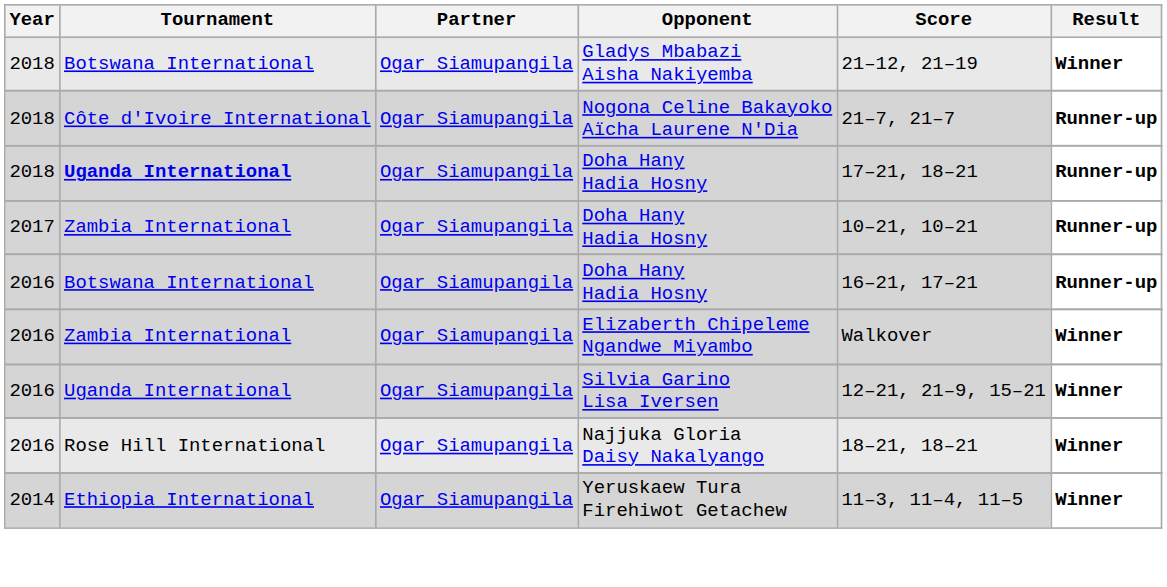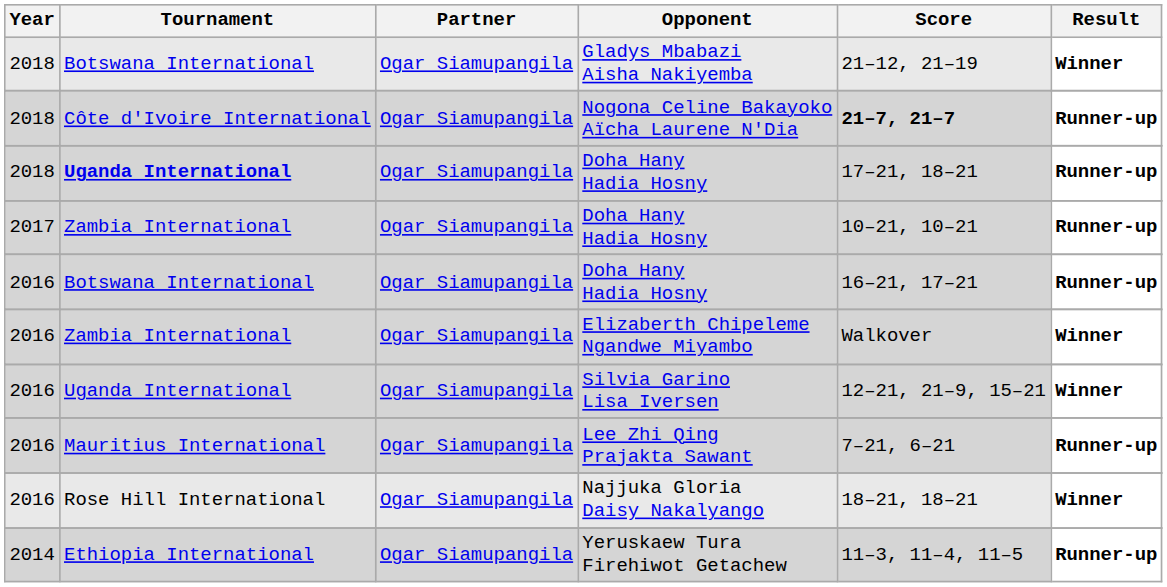 <table class="sortable wikitable" style="font-size: 90%;">
 <tr>
 <th>Year</th>
 <th>Tournament</th>
 <th>Partner</th>
 <th>Opponent</th>
 <th>Score</th>
 <th>Result</th>
 </tr>
 <tr style="background:#E9E9E9">
 <td align="center">2018</td>
 <td align="left"><a href='#'>Botswana International</a></td>
 <td align="left"> <a href='#'>Ogar Siamupangila</a></td>
 <td align="left"> <a href='#'>Gladys Mbabazi</a> <br>  <a href='#'>Aisha Nakiyemba</a></td>
 <td align="left">21–12, 21–19</td>
 <td style="text-align:left; background:white"> <strong>Winner</strong></td>
 </tr>
 <tr>
 </tr>
 <tr style="background:#D5D5D5">
 <td align="center">2018</td>
 <td align="left"><a href='#'>Côte d'Ivoire International</a></td>
 <td align="left"> <a href='#'>Ogar Siamupangila</a></td>
 <td align="left"> <a href='#'>Nogona Celine Bakayoko</a> <br>  <a href='#'>Aïcha Laurene N'Dia</a></td>
-<td align="left">21–7, 21–7</td>
+<td align="left"><strong>21–7, 21–7</strong></td>
 <td style="text-align:left; background:white"> <strong>Runner-up</strong></td>
 </tr>
 <tr>
 </tr>
 <tr style="background:#D5D5D5">
 <td align="center">2018</td>
 <td align="left"><strong><a href='#'>Uganda International</a></strong></td>
 <td align="left"> <a href='#'>Ogar Siamupangila</a></td>
 <td align="left"> <a href='#'>Doha Hany</a> <br>  <a href='#'>Hadia Hosny</a></td>
 <td align="left">17–21, 18–21</td>
 <td style="text-align:left; background:white"> <strong>Runner-up</strong></td>
 </tr>
 <tr>
 </tr>
 <tr style="background:#D5D5D5">
 <td align="center">2017</td>
 <td align="left"><a href='#'>Zambia International</a></td>
 <td align="left"> <a href='#'>Ogar Siamupangila</a></td>
 <td align="left"> <a href='#'>Doha Hany</a> <br>  <a href='#'>Hadia Hosny</a></td>
 <td align="left">10–21, 10–21</td>
 <td style="text-align:left; background:white"> <strong>Runner-up</strong></td>
 </tr>
 <tr>
 </tr>
 <tr style="background:#D5D5D5">
 <td align="center">2016</td>
 <td align="left"><a href='#'>Botswana International</a></td>
 <td align="left"> <a href='#'>Ogar Siamupangila</a></td>
 <td align="left"> <a href='#'>Doha Hany</a> <br>  <a href='#'>Hadia Hosny</a></td>
 <td align="left">16–21, 17–21</td>
 <td style="text-align:left; background:white"> <strong>Runner-up</strong></td>
 </tr>
 <tr>
 </tr>
 <tr style="background:#D5D5D5">
 <td align="center">2016</td>
 <td align="left"><a href='#'>Zambia International</a></td>
 <td align="left"> <a href='#'>Ogar Siamupangila</a></td>
 <td align="left"> <a href='#'>Elizaberth Chipeleme</a> <br>  <a href='#'>Ngandwe Miyambo</a></td>
 <td align="left">Walkover</td>
 <td style="text-align:left; background:white"> <strong>Winner</strong></td>
 </tr>
 <tr>
 </tr>
 <tr style="background:#D5D5D5">
 <td align="center">2016</td>
 <td align="left"><a href='#'>Uganda International</a></td>
 <td align="left"> <a href='#'>Ogar Siamupangila</a></td>
 <td align="left"> <a href='#'>Silvia Garino</a> <br>  <a href='#'>Lisa Iversen</a></td>
 <td align="left">12–21, 21–9, 15–21</td>
 <td style="text-align:left; background:white"> <strong>Winner</strong></td>
 </tr>
 <tr>
 </tr>
+<tr style="background:#D5D5D5">
+<td align="center">2016</td>
+<td align="left"><a href='#'>Mauritius International</a></td>
+<td align="left"> <a href='#'>Ogar Siamupangila</a></td>
+<td align="left"> <a href='#'>Lee Zhi Qing</a> <br>  <a href='#'>Prajakta Sawant</a></td>
+<td align="left">7–21, 6–21</td>
+<td style="text-align:left; background:white"> <strong>Runner-up</strong></td>
+</tr>
 <tr>
 </tr>
 <tr style="background:#E9E9E9">
 <td align="center">2016</td>
 <td align="left">Rose Hill International</td>
 <td align="left"> <a href='#'>Ogar Siamupangila</a></td>
 <td align="left"> Najjuka Gloria <br>  <a href='#'>Daisy Nakalyango</a></td>
 <td align="left">18–21, 18–21</td>
 <td style="text-align:left; background:white"> <strong>Winner</strong></td>
 </tr>
 <tr>
 </tr>
 <tr style="background:#D5D5D5">
 <td align="center">2014</td>
 <td align="left"><a href='#'>Ethiopia International</a></td>
 <td align="left"> <a href='#'>Ogar Siamupangila</a></td>
 <td align="left"> Yeruskaew Tura <br>  Firehiwot Getachew</td>
 <td align="left">11–3, 11–4, 11–5</td>
-<td style="text-align:left; background:white"> <strong>Winner</strong></td>
+<td style="text-align:left; background:white"> <strong>Runner-up</strong></td>
 </tr>
 </table>
